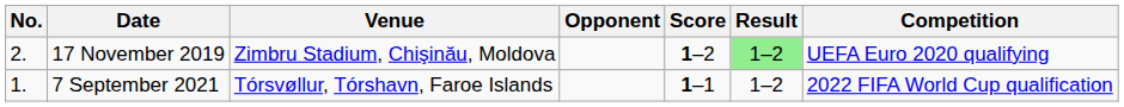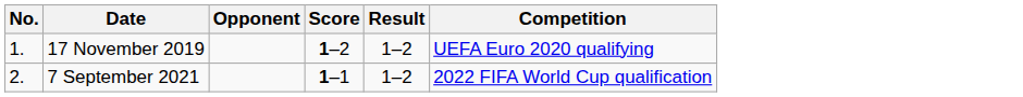 <table class="wikitable">
 <tr>
 <th>No.</th>
 <th>Date</th>
-<th>Venue</th>
 <th>Opponent</th>
 <th>Score</th>
 <th>Result</th>
 <th>Competition</th>
 </tr>
 <tr>
-<td>2.</td>
+<td>1.</td>
 <td>17 November 2019</td>
-<td><a href='#'>Zimbru Stadium</a>, <a href='#'>Chişinău</a>, Moldova</td>
 <td></td>
 <td align=center><strong>1</strong>–2</td>
-<td align=center style="background: lightgreen;">1–2</td>
+<td align=center>1–2</td>
 <td><a href='#'>UEFA Euro 2020 qualifying</a></td>
 </tr>
 <tr>
-<td>1.</td>
+<td>2.</td>
 <td>7 September 2021</td>
-<td><a href='#'>Tórsvøllur</a>, <a href='#'>Tórshavn</a>, Faroe Islands</td>
 <td></td>
 <td align=center><strong>1</strong>–1</td>
 <td align=center>1–2</td>
 <td><a href='#'>2022 FIFA World Cup qualification</a></td>
 </tr>
 </table>
